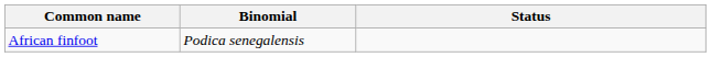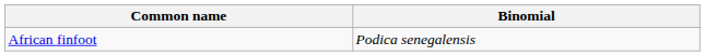 <table width=60% class="wikitable">
 <tr>
 <th width=25%>Common name</th>
 <th width=25%>Binomial</th>
-<th width=50%>Status</th>
 </tr>
 <tr>
 <td><a href='#'>African finfoot</a></td>
 <td><em>Podica senegalensis</em></td>
-<td></td>
 </tr>
 </table>
